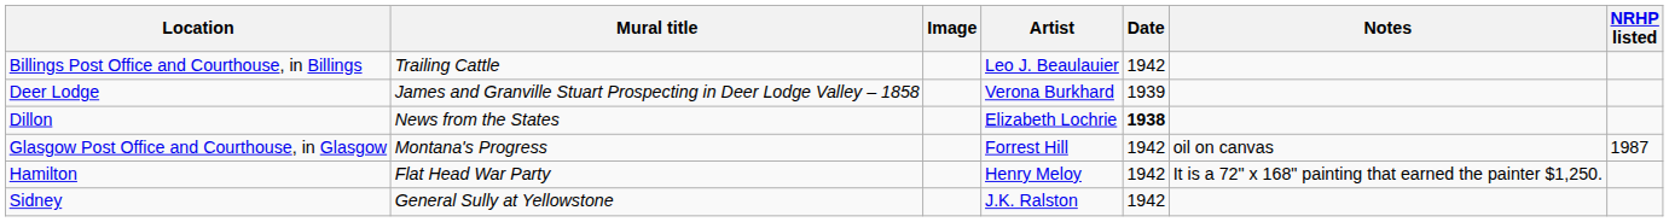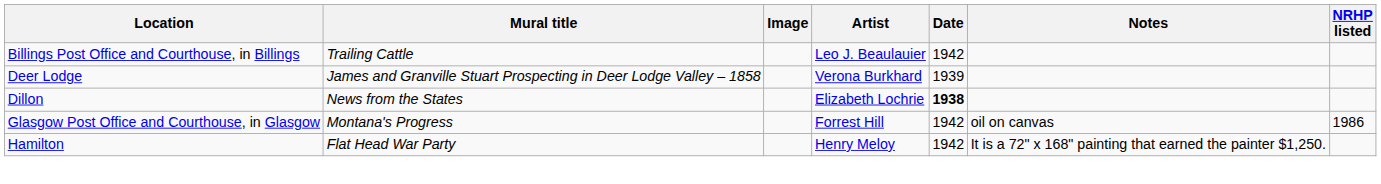 <table class="wikitable sortable">
 <tr>
 <th>Location</th>
 <th>Mural title</th>
 <th>Image</th>
 <th>Artist</th>
 <th>Date</th>
 <th>Notes</th>
 <th><a href='#'>NRHP</a><br>listed</th>
 </tr>
 <tr>
 <td><a href='#'>Billings Post Office and Courthouse</a>, in <a href='#'>Billings</a></td>
 <td><em>Trailing Cattle</em></td>
 <td></td>
 <td><a href='#'>Leo J. Beaulauier</a></td>
 <td>1942</td>
 <td></td>
 <td></td>
 </tr>
 <tr>
 <td><a href='#'>Deer Lodge</a></td>
 <td><em>James and Granville Stuart Prospecting in Deer Lodge Valley – 1858</em></td>
 <td></td>
 <td><a href='#'>Verona Burkhard</a></td>
 <td>1939</td>
 <td></td>
 <td></td>
 </tr>
 <tr>
 <td><a href='#'>Dillon</a></td>
 <td><em>News from the States</em></td>
 <td></td>
 <td><a href='#'>Elizabeth Lochrie</a></td>
 <td><strong>1938</strong></td>
 <td></td>
 <td></td>
 </tr>
 <tr>
 <td><a href='#'>Glasgow Post Office and Courthouse</a>, in <a href='#'>Glasgow</a></td>
 <td><em>Montana's Progress</em></td>
 <td></td>
 <td><a href='#'>Forrest Hill</a></td>
 <td>1942</td>
 <td>oil on canvas</td>
-<td>1987</td>
+<td>1986</td>
 </tr>
 <tr>
 <td><a href='#'>Hamilton</a></td>
 <td><em>Flat Head War Party</em></td>
 <td></td>
 <td><a href='#'>Henry Meloy</a></td>
 <td>1942</td>
 <td>It is a 72" x 168" painting that earned the painter $1,250.</td>
 <td></td>
 </tr>
-<tr>
-<td><a href='#'>Sidney</a></td>
-<td><em>General Sully at Yellowstone</em></td>
-<td></td>
-<td><a href='#'>J.K. Ralston</a></td>
-<td>1942</td>
-<td></td>
-<td></td>
-</tr>
 </table>
